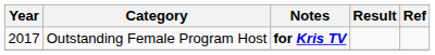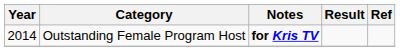 <table class="wikitable">
 <tr>
 <th>Year</th>
 <th>Category</th>
 <th>Notes</th>
 <th>Result</th>
 <th>Ref</th>
 </tr>
 <tr>
-<td>2017</td>
+<td>2014</td>
 <td>Outstanding Female Program Host</td>
 <td><strong>for <em><a href='#'>Kris TV</a></em></strong></td>
 <td></td>
 <td></td>
 </tr>
 <tr>
 </tr>
 </table>
